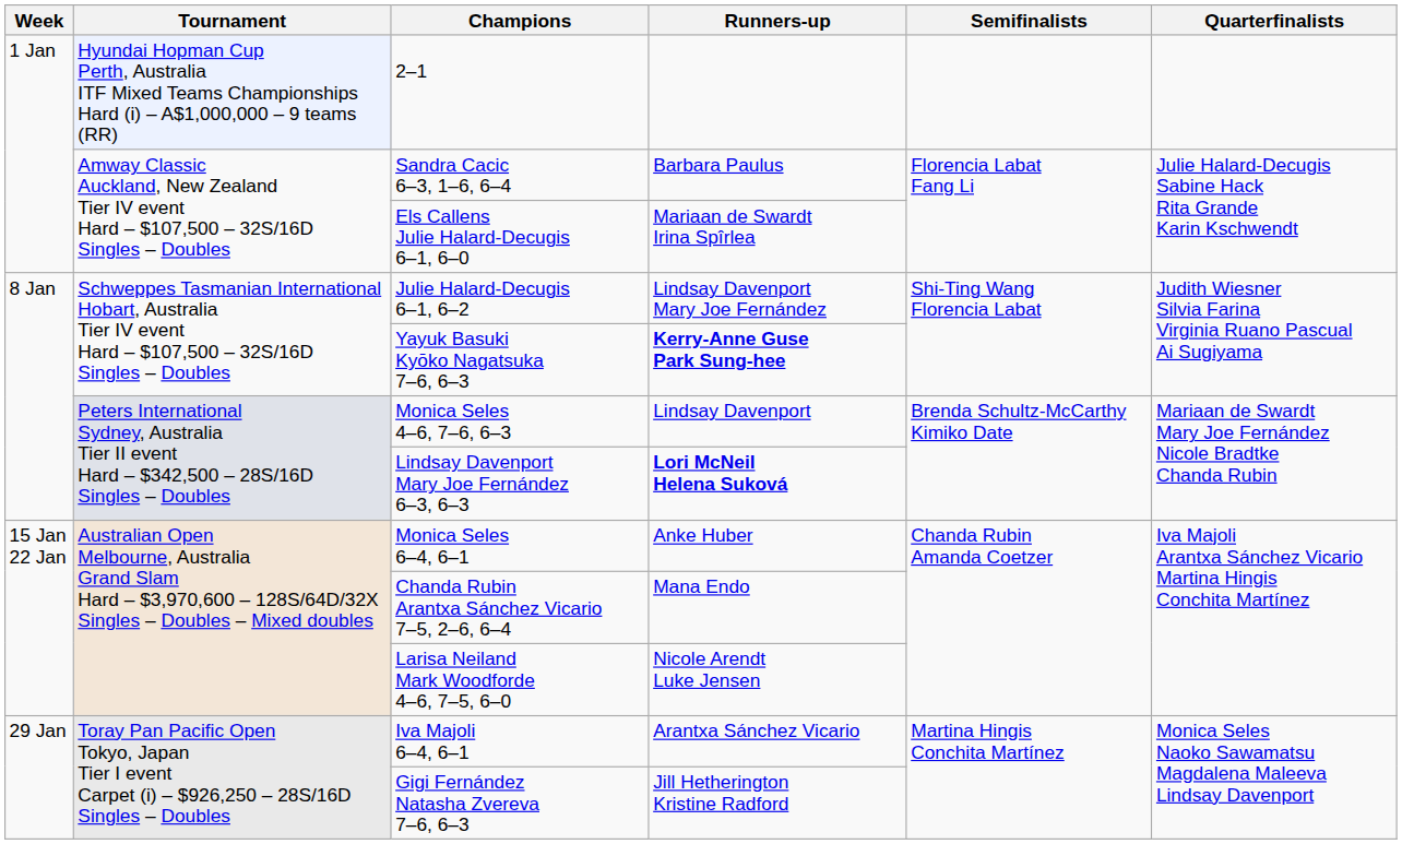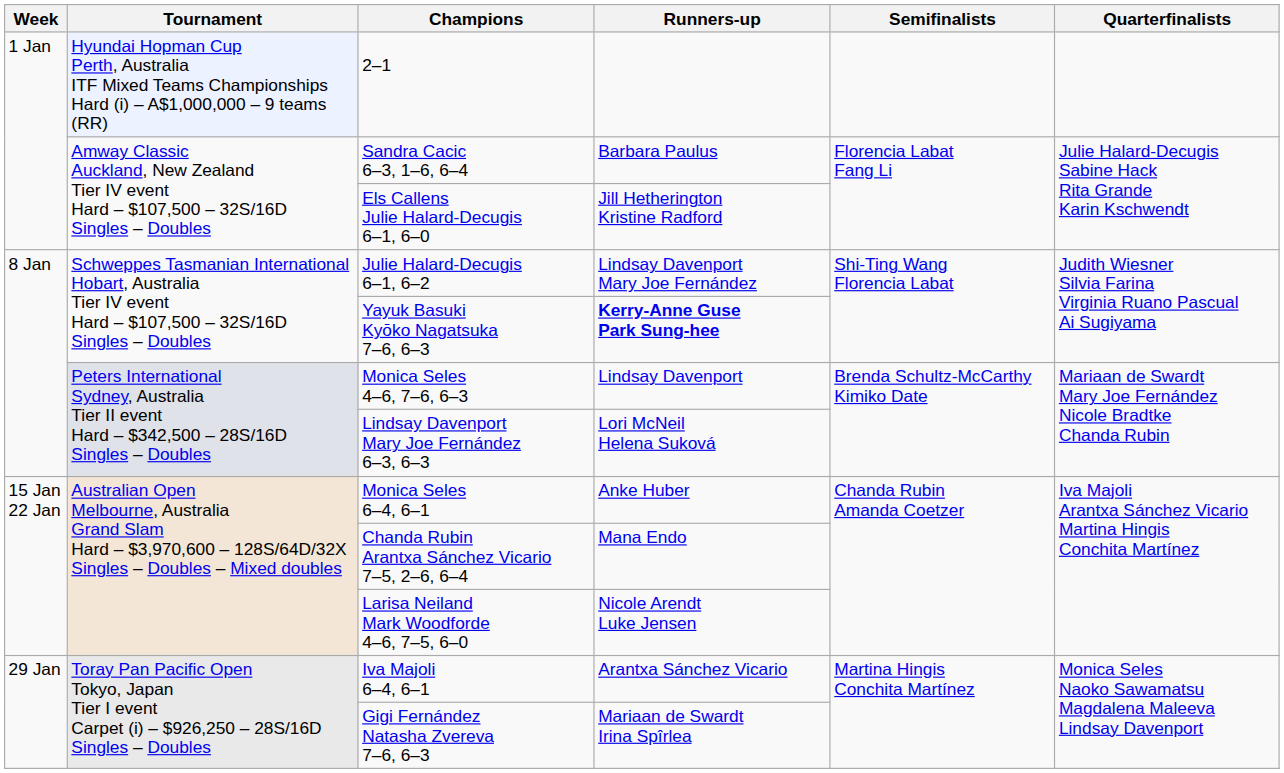 <table class=wikitable style=font-size:95%>
 <tr>
 <th style="width:48px;">Week</th>
 <th style="width:248px;">Tournament</th>
 <th style="width:200px;">Champions</th>
 <th style="width:200px;">Runners-up</th>
 <th style="width:190px;">Semifinalists</th>
 <th style="width:190px;">Quarterfinalists</th>
 </tr>
 <tr valign=top>
 <td rowspan=3>1 Jan</td>
 <td bgcolor=#ECF2FF><a href='#'>Hyundai Hopman Cup</a><br> <a href='#'>Perth</a>, Australia<br>ITF Mixed Teams Championships<br>Hard (i) – A$1,000,000 – 9 teams (RR)</td>
 <td><br>2–1</td>
 <td></td>
 <td><br><br></td>
 <td><br><br></td>
 </tr>
 <tr valign=top>
 <td rowspan=2><a href='#'>Amway Classic</a><br> <a href='#'>Auckland</a>, New Zealand<br>Tier IV event<br>Hard – $107,500 – 32S/16D <br><a href='#'>Singles</a> – <a href='#'>Doubles</a></td>
 <td> <a href='#'>Sandra Cacic</a><br>6–3, 1–6, 6–4</td>
 <td> <a href='#'>Barbara Paulus</a></td>
 <td rowspan=2>  <a href='#'>Florencia Labat</a><br> <a href='#'>Fang Li</a></td>
 <td rowspan=2> <a href='#'>Julie Halard-Decugis</a><br> <a href='#'>Sabine Hack</a><br> <a href='#'>Rita Grande</a><br> <a href='#'>Karin Kschwendt</a></td>
 </tr>
 <tr valign=top>
 <td> <a href='#'>Els Callens</a> <br>  <a href='#'>Julie Halard-Decugis</a><br> 6–1, 6–0</td>
-<td> <a href='#'>Mariaan de Swardt</a> <br>  <a href='#'>Irina Spîrlea</a></td>
+<td> <a href='#'>Jill Hetherington</a> <br>  <a href='#'>Kristine Radford</a></td>
 </tr>
 <tr valign=top>
 <td rowspan=4>8 Jan</td>
 <td rowspan=2><a href='#'>Schweppes Tasmanian International</a><br> <a href='#'>Hobart</a>, Australia<br>Tier IV event<br>Hard – $107,500 – 32S/16D<br><a href='#'>Singles</a> – <a href='#'>Doubles</a></td>
 <td> <a href='#'>Julie Halard-Decugis</a><br>6–1, 6–2</td>
 <td> <a href='#'>Lindsay Davenport</a> <br>  <a href='#'>Mary Joe Fernández</a></td>
 <td rowspan=2>  <a href='#'>Shi-Ting Wang</a><br> <a href='#'>Florencia Labat</a></td>
 <td rowspan=2> <a href='#'>Judith Wiesner</a><br> <a href='#'>Silvia Farina</a><br> <a href='#'>Virginia Ruano Pascual</a><br> <a href='#'>Ai Sugiyama</a></td>
 </tr>
 <tr valign=top>
 <td> <a href='#'>Yayuk Basuki</a> <br>  <a href='#'>Kyōko Nagatsuka</a><br> 7–6, 6–3</td>
 <td><strong> <a href='#'>Kerry-Anne Guse</a> <br>  <a href='#'>Park Sung-hee</a></strong></td>
 </tr>
 <tr valign=top>
 <td bgcolor=#dfe2e9 rowspan=2><a href='#'>Peters International</a><br> <a href='#'>Sydney</a>, Australia<br>Tier II event<br>Hard – $342,500 – 28S/16D<br><a href='#'>Singles</a> – <a href='#'>Doubles</a></td>
 <td> <a href='#'>Monica Seles</a><br>4–6, 7–6, 6–3</td>
 <td> <a href='#'>Lindsay Davenport</a></td>
 <td rowspan=2>  <a href='#'>Brenda Schultz-McCarthy</a><br> <a href='#'>Kimiko Date</a></td>
 <td rowspan=2> <a href='#'>Mariaan de Swardt</a><br> <a href='#'>Mary Joe Fernández</a><br> <a href='#'>Nicole Bradtke</a><br> <a href='#'>Chanda Rubin</a></td>
 </tr>
 <tr valign=top>
 <td> <a href='#'>Lindsay Davenport</a> <br>  <a href='#'>Mary Joe Fernández</a><br> 6–3, 6–3</td>
-<td><strong> <a href='#'>Lori McNeil</a> <br>  <a href='#'>Helena Suková</a></strong></td>
+<td> <a href='#'>Lori McNeil</a> <br>  <a href='#'>Helena Suková</a></td>
 </tr>
 <tr valign=top>
 <td rowspan=3>15 Jan<br>22 Jan</td>
 <td bgcolor=#F3E6D7 rowspan=3><a href='#'>Australian Open</a><br> <a href='#'>Melbourne</a>, Australia<br><a href='#'>Grand Slam</a><br>Hard – $3,970,600 – 128S/64D/32X<br><a href='#'>Singles</a> – <a href='#'>Doubles</a> – <a href='#'>Mixed doubles</a></td>
 <td> <a href='#'>Monica Seles</a><br>6–4, 6–1</td>
 <td> <a href='#'>Anke Huber</a></td>
 <td rowspan=3>  <a href='#'>Chanda Rubin</a><br> <a href='#'>Amanda Coetzer</a></td>
 <td rowspan=3> <a href='#'>Iva Majoli</a><br> <a href='#'>Arantxa Sánchez Vicario</a><br> <a href='#'>Martina Hingis</a><br> <a href='#'>Conchita Martínez</a></td>
 </tr>
 <tr valign=top>
 <td> <a href='#'>Chanda Rubin</a> <br>  <a href='#'>Arantxa Sánchez Vicario</a><br> 7–5, 2–6, 6–4</td>
 <td> <a href='#'>Mana Endo</a></td>
 </tr>
 <tr valign=top>
 <td> <a href='#'>Larisa Neiland</a> <br>  <a href='#'>Mark Woodforde</a><br>4–6, 7–5, 6–0</td>
 <td> <a href='#'>Nicole Arendt</a> <br>  <a href='#'>Luke Jensen</a></td>
 </tr>
 <tr valign=top>
 <td rowspan=2>29 Jan</td>
 <td bgcolor=#E9E9E9 rowspan=2><a href='#'>Toray Pan Pacific Open</a><br> Tokyo, Japan<br>  Tier I event<br>Carpet (i) – $926,250 – 28S/16D<br><a href='#'>Singles</a> – <a href='#'>Doubles</a></td>
 <td> <a href='#'>Iva Majoli</a><br>6–4, 6–1</td>
 <td> <a href='#'>Arantxa Sánchez Vicario</a></td>
 <td rowspan=2>  <a href='#'>Martina Hingis</a><br> <a href='#'>Conchita Martínez</a></td>
 <td rowspan=2> <a href='#'>Monica Seles</a><br> <a href='#'>Naoko Sawamatsu</a><br> <a href='#'>Magdalena Maleeva</a><br> <a href='#'>Lindsay Davenport</a></td>
 </tr>
 <tr valign=top>
 <td> <a href='#'>Gigi Fernández</a> <br>  <a href='#'>Natasha Zvereva</a><br> 7–6, 6–3</td>
-<td> <a href='#'>Jill Hetherington</a> <br>  <a href='#'>Kristine Radford</a></td>
+<td> <a href='#'>Mariaan de Swardt</a> <br>  <a href='#'>Irina Spîrlea</a></td>
 </tr>
 </table>
